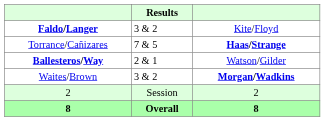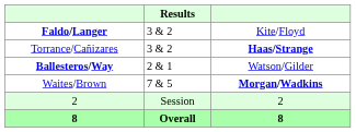 <table border="1" cellpadding="3" style="border-collapse:collapse; text-align:center;">
 <tr style="background:#dfd;">
 <th style="width:12em;"></th>
 <th style="width:5.5em;">Results</th>
 <th style="width:12em;"></th>
 </tr>
 <tr>
 <td><strong><a href='#'>Faldo</a>/<a href='#'>Langer</a></strong></td>
 <td align=left> 3 & 2</td>
 <td><a href='#'>Kite</a>/<a href='#'>Floyd</a></td>
 </tr>
 <tr>
 <td><a href='#'>Torrance</a>/<a href='#'>Cañizares</a></td>
-<td align=left> 7 & 5</td>
+<td align=left> 3 & 2</td>
 <td><strong><a href='#'>Haas</a>/<a href='#'>Strange</a></strong></td>
 </tr>
 <tr>
 <td><strong><a href='#'>Ballesteros</a>/<a href='#'>Way</a></strong></td>
 <td align=left> 2 & 1</td>
 <td><a href='#'>Watson</a>/<a href='#'>Gilder</a></td>
 </tr>
 <tr>
 <td><a href='#'>Waites</a>/<a href='#'>Brown</a></td>
-<td align=left> 3 & 2</td>
+<td align=left> 7 & 5</td>
 <td><strong><a href='#'>Morgan</a>/<a href='#'>Wadkins</a></strong></td>
 </tr>
 <tr style="background:#dfd;">
 <td>2</td>
 <td>Session</td>
 <td>2</td>
 </tr>
 <tr style="background:#afa;">
 <th>8</th>
 <th>Overall</th>
 <th>8</th>
 </tr>
 </table>
